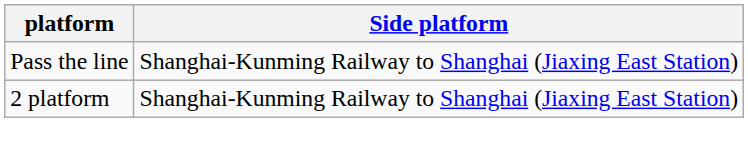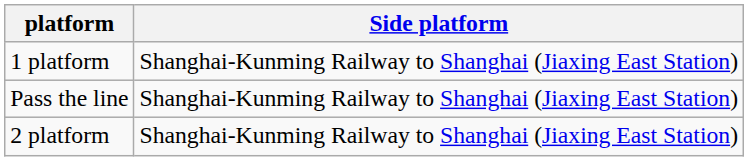 <table class="wikitable">
 <tr>
 <th>platform</th>
 <th><a href='#'>Side platform</a></th>
+</tr>
+<tr>
+<td>1 platform</td>
+<td>Shanghai-Kunming Railway to <a href='#'>Shanghai</a> (<a href='#'>Jiaxing East Station</a>)</td>
 </tr>
 <tr>
 <td>Pass the line</td>
 <td>Shanghai-Kunming Railway to <a href='#'>Shanghai</a> (<a href='#'>Jiaxing East Station</a>)</td>
 </tr>
 <tr>
 <td>2 platform</td>
 <td>Shanghai-Kunming Railway to <a href='#'>Shanghai</a> (<a href='#'>Jiaxing East Station</a>)</td>
 </tr>
 </table>
